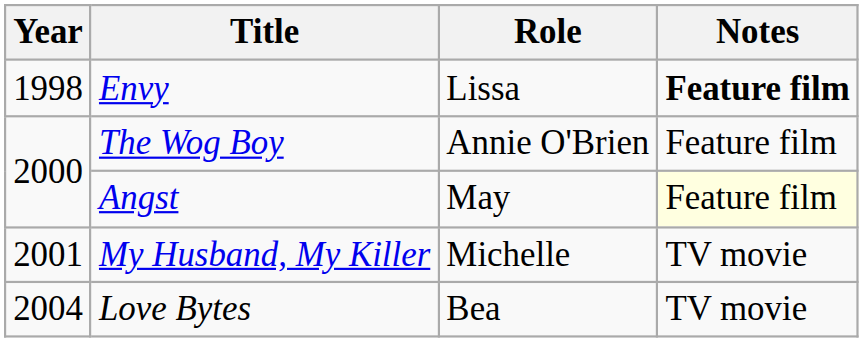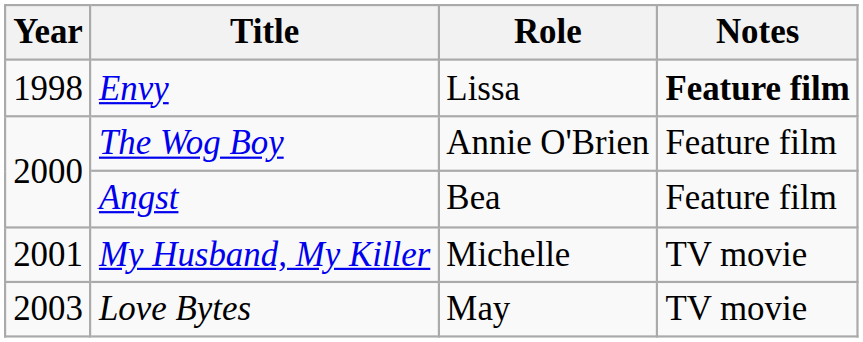 <table class="wikitable sortable">
 <tr>
 <th>Year</th>
 <th>Title</th>
 <th>Role</th>
 <th class="unsortable">Notes</th>
 </tr>
 <tr>
 <td>1998</td>
 <td><em><a href='#'>Envy</a></em></td>
 <td>Lissa</td>
 <td><strong>Feature film</strong></td>
 </tr>
 <tr>
 <td rowspan="2">2000</td>
 <td><em><a href='#'>The Wog Boy</a></em></td>
 <td>Annie O'Brien</td>
 <td>Feature film</td>
 </tr>
 <tr>
 <td><em><a href='#'>Angst</a></em></td>
-<td>May</td>
-<td style="background: lightyellow;">Feature film</td>
+<td>Bea</td>
+<td>Feature film</td>
 </tr>
 <tr>
 <td>2001</td>
 <td><em><a href='#'>My Husband, My Killer</a></em></td>
 <td>Michelle</td>
 <td>TV movie</td>
 </tr>
 <tr>
-<td>2004</td>
+<td>2003</td>
 <td><em>Love Bytes</em></td>
-<td>Bea</td>
+<td>May</td>
 <td>TV movie</td>
 </tr>
 </table>
